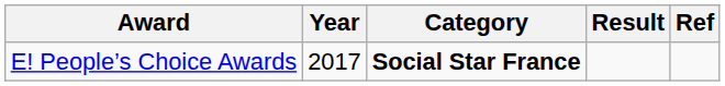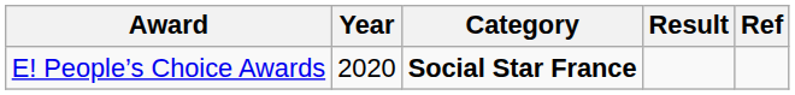 <table class="wikitable">
 <tr>
 <th>Award</th>
 <th>Year</th>
 <th>Category</th>
 <th>Result</th>
 <th>Ref</th>
 </tr>
 <tr>
 <td><a href='#'>E! People’s Choice Awards</a></td>
-<td>2017</td>
+<td>2020</td>
 <td><strong>Social Star France</strong></td>
 <td></td>
 <td></td>
 </tr>
 </table>
